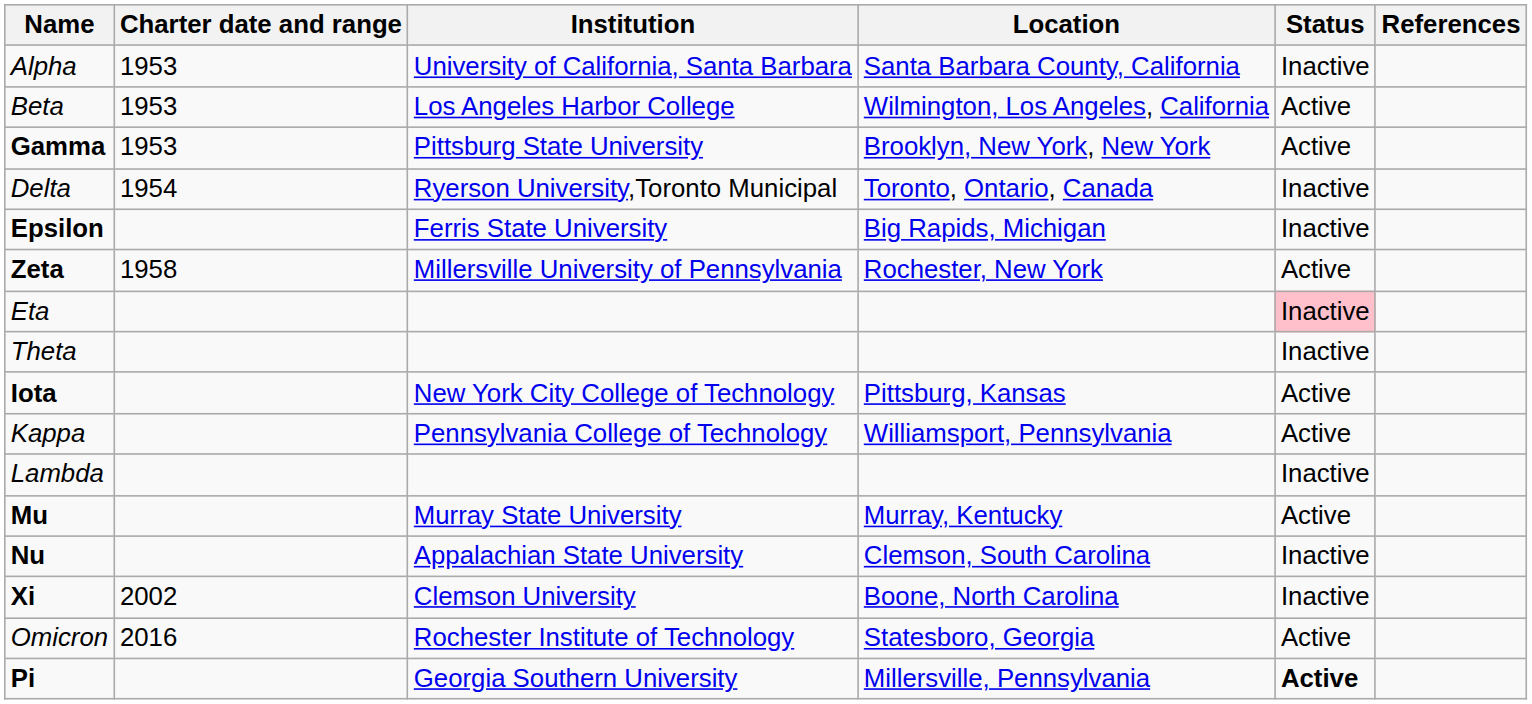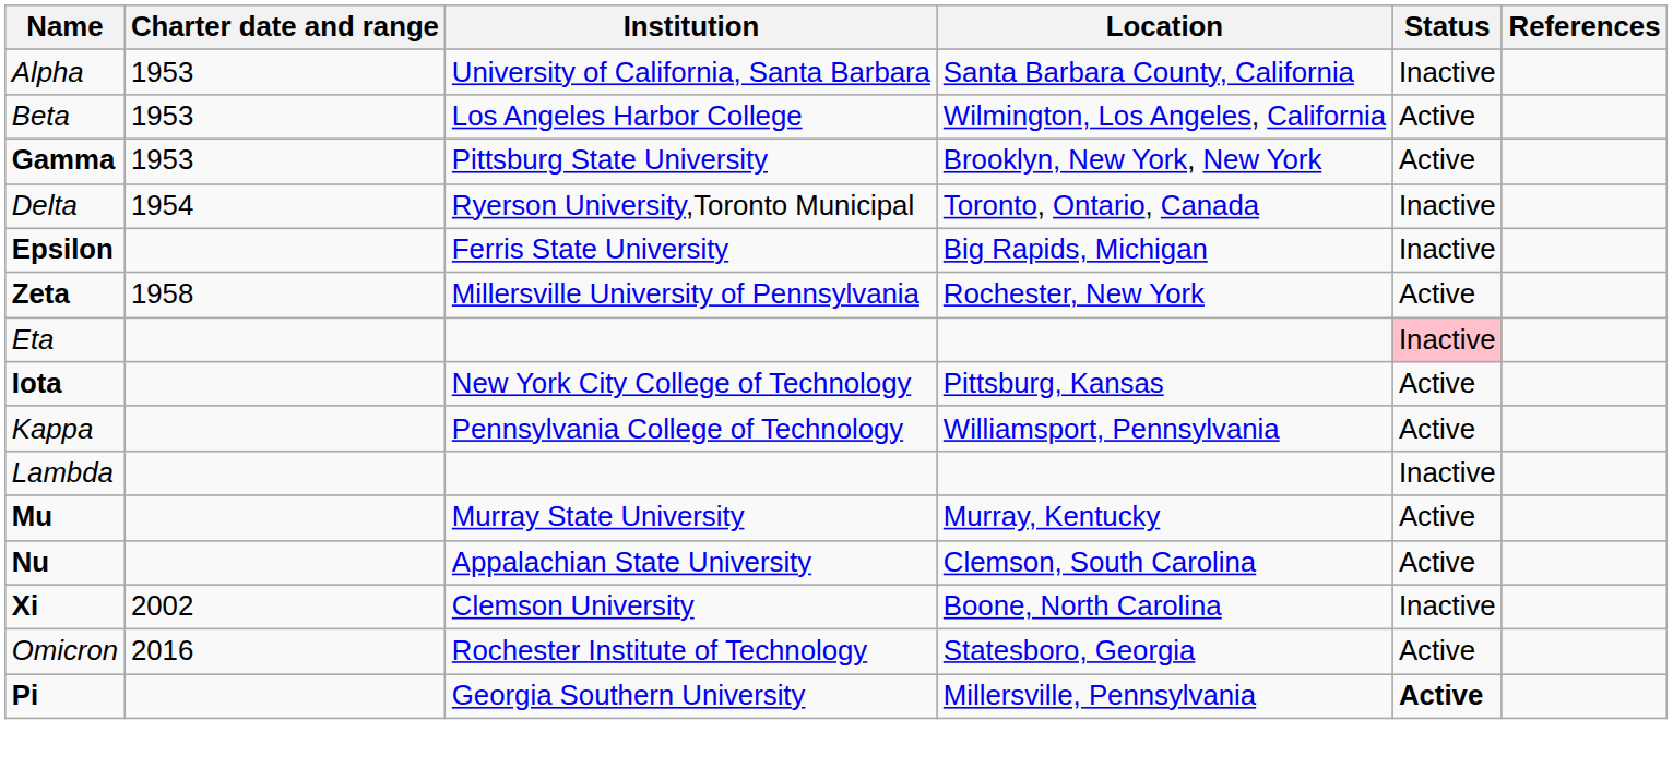 <table class="wikitable sortable">
 <tr>
 <th>Name</th>
 <th>Charter date and range</th>
 <th>Institution</th>
 <th>Location</th>
 <th>Status</th>
 <th>References</th>
 </tr>
 <tr>
 <td><em>Alpha</em></td>
 <td>1953</td>
 <td><a href='#'>University of California, Santa Barbara</a></td>
 <td><a href='#'>Santa Barbara County, California</a></td>
 <td>Inactive</td>
 <td></td>
 </tr>
 <tr>
 <td><em>Beta</em></td>
 <td>1953</td>
 <td><a href='#'>Los Angeles Harbor College</a></td>
 <td><a href='#'>Wilmington, Los Angeles</a>, <a href='#'>California</a></td>
 <td>Active</td>
 <td></td>
 </tr>
 <tr>
 <td><strong>Gamma</strong></td>
 <td>1953</td>
 <td><a href='#'>Pittsburg State University</a></td>
 <td><a href='#'>Brooklyn, New York</a>, <a href='#'>New York</a></td>
 <td>Active</td>
 <td></td>
 </tr>
 <tr>
 <td><em>Delta</em></td>
 <td>1954</td>
 <td><a href='#'>Ryerson University</a>,Toronto Municipal</td>
 <td><a href='#'>Toronto</a>, <a href='#'>Ontario</a>, <a href='#'>Canada</a></td>
 <td>Inactive</td>
 <td></td>
 </tr>
 <tr>
 <td><strong>Epsilon</strong></td>
 <td></td>
 <td><a href='#'>Ferris State University</a></td>
 <td><a href='#'>Big Rapids, Michigan</a></td>
 <td>Inactive</td>
 <td></td>
 </tr>
 <tr>
 <td><strong>Zeta</strong></td>
 <td>1958</td>
 <td><a href='#'>Millersville University of Pennsylvania</a></td>
 <td><a href='#'>Rochester, New York</a></td>
 <td>Active</td>
 <td></td>
 </tr>
 <tr>
 <td><em>Eta</em></td>
 <td></td>
 <td></td>
 <td></td>
 <td style="background: pink;">Inactive</td>
 <td></td>
 </tr>
 <tr>
-<td><em>Theta</em></td>
-<td></td>
-<td></td>
-<td></td>
-<td>Inactive</td>
-<td></td>
-</tr>
-<tr>
 <td><strong>Iota</strong></td>
 <td></td>
 <td><a href='#'>New York City College of Technology</a></td>
 <td><a href='#'>Pittsburg, Kansas</a></td>
 <td>Active</td>
 <td></td>
 </tr>
 <tr>
 <td><em>Kappa</em></td>
 <td></td>
 <td><a href='#'>Pennsylvania College of Technology</a></td>
 <td><a href='#'>Williamsport, Pennsylvania</a></td>
 <td>Active</td>
 <td></td>
 </tr>
 <tr>
 <td><em>Lambda</em></td>
 <td></td>
 <td></td>
 <td></td>
 <td>Inactive</td>
 <td></td>
 </tr>
 <tr>
 <td><strong>Mu</strong></td>
 <td></td>
 <td><a href='#'>Murray State University</a></td>
 <td><a href='#'>Murray, Kentucky</a></td>
 <td>Active</td>
 <td></td>
 </tr>
 <tr>
 <td><strong>Nu</strong></td>
 <td></td>
 <td><a href='#'>Appalachian State University</a></td>
 <td><a href='#'>Clemson, South Carolina</a></td>
-<td>Inactive</td>
+<td>Active</td>
 <td></td>
 </tr>
 <tr>
 <td><strong>Xi</strong></td>
 <td>2002</td>
 <td><a href='#'>Clemson University</a></td>
 <td><a href='#'>Boone, North Carolina</a></td>
 <td>Inactive</td>
 <td></td>
 </tr>
 <tr>
 <td><em>Omicron</em></td>
 <td>2016</td>
 <td><a href='#'>Rochester Institute of Technology</a></td>
 <td><a href='#'>Statesboro, Georgia</a></td>
 <td>Active</td>
 <td></td>
 </tr>
 <tr>
 <td><strong>Pi</strong></td>
 <td></td>
 <td><a href='#'>Georgia Southern University</a></td>
 <td><a href='#'>Millersville, Pennsylvania</a></td>
 <td><strong>Active</strong></td>
 <td></td>
 </tr>
 </table>
